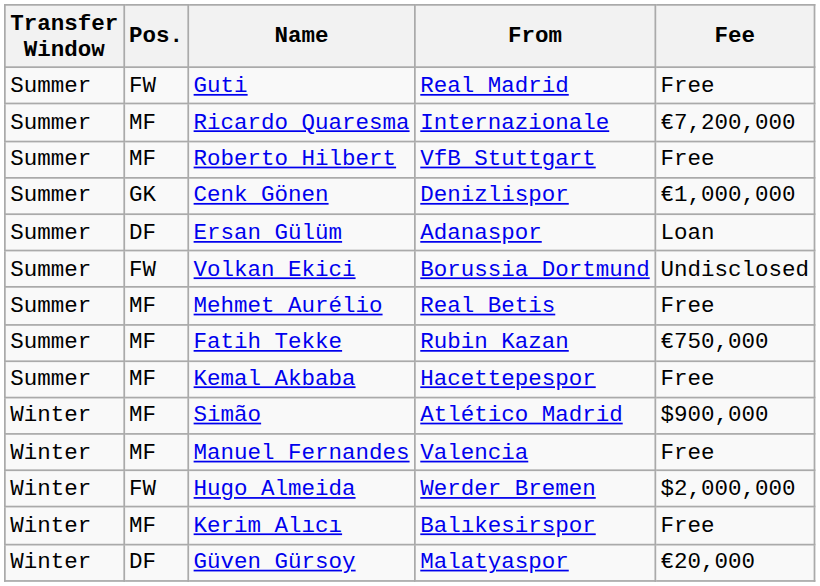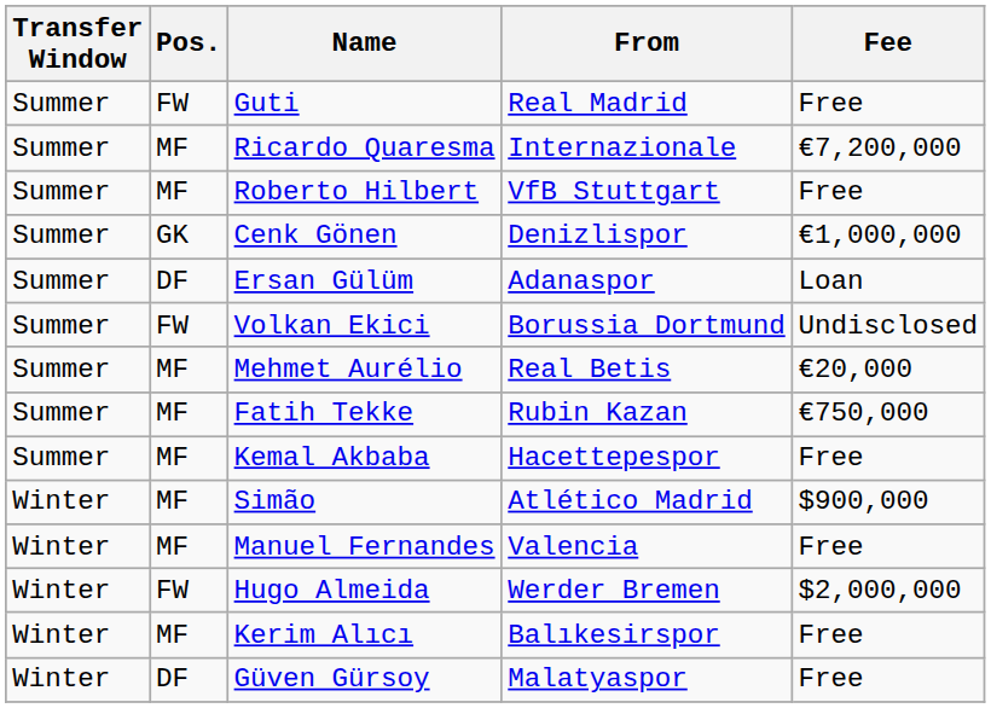 <table class="wikitable">
 <tr>
 <th>Transfer<br>Window</th>
 <th>Pos.</th>
 <th>Name</th>
 <th>From</th>
 <th>Fee</th>
 </tr>
 <tr>
 <td>Summer</td>
 <td>FW</td>
 <td> <a href='#'>Guti</a></td>
 <td> <a href='#'>Real Madrid</a></td>
 <td>Free</td>
 </tr>
 <tr>
 <td>Summer</td>
 <td>MF</td>
 <td> <a href='#'>Ricardo Quaresma</a></td>
 <td> <a href='#'>Internazionale</a></td>
 <td>€7,200,000</td>
 </tr>
 <tr>
 <td>Summer</td>
 <td>MF</td>
 <td> <a href='#'>Roberto Hilbert</a></td>
 <td> <a href='#'>VfB Stuttgart</a></td>
 <td>Free</td>
 </tr>
 <tr>
 <td>Summer</td>
 <td>GK</td>
 <td> <a href='#'>Cenk Gönen</a></td>
 <td> <a href='#'>Denizlispor</a></td>
 <td>€1,000,000</td>
 </tr>
 <tr>
 <td>Summer</td>
 <td>DF</td>
 <td> <a href='#'>Ersan Gülüm</a></td>
 <td> <a href='#'>Adanaspor</a></td>
 <td>Loan</td>
 </tr>
 <tr>
 <td>Summer</td>
 <td>FW</td>
 <td> <a href='#'>Volkan Ekici</a></td>
 <td> <a href='#'>Borussia Dortmund</a></td>
 <td>Undisclosed</td>
 </tr>
 <tr>
 <td>Summer</td>
 <td>MF</td>
 <td> <a href='#'>Mehmet Aurélio</a></td>
 <td> <a href='#'>Real Betis</a></td>
-<td>Free</td>
+<td>€20,000</td>
 </tr>
 <tr>
 <td>Summer</td>
 <td>MF</td>
 <td> <a href='#'>Fatih Tekke</a></td>
 <td> <a href='#'>Rubin Kazan</a></td>
 <td>€750,000</td>
 </tr>
 <tr>
 <td>Summer</td>
 <td>MF</td>
 <td> <a href='#'>Kemal Akbaba</a></td>
 <td> <a href='#'>Hacettepespor</a></td>
 <td>Free</td>
 </tr>
 <tr>
 <td>Winter</td>
 <td>MF</td>
 <td> <a href='#'>Simão</a></td>
 <td> <a href='#'>Atlético Madrid</a></td>
 <td>$900,000</td>
 </tr>
 <tr>
 <td>Winter</td>
 <td>MF</td>
 <td> <a href='#'>Manuel Fernandes</a></td>
 <td> <a href='#'>Valencia</a></td>
 <td>Free</td>
 </tr>
 <tr>
 <td>Winter</td>
 <td>FW</td>
 <td> <a href='#'>Hugo Almeida</a></td>
 <td> <a href='#'>Werder Bremen</a></td>
 <td>$2,000,000</td>
 </tr>
 <tr>
 <td>Winter</td>
 <td>MF</td>
 <td> <a href='#'>Kerim Alıcı</a></td>
 <td> <a href='#'>Balıkesirspor</a></td>
 <td>Free</td>
 </tr>
 <tr>
 <td>Winter</td>
 <td>DF</td>
 <td> <a href='#'>Güven Gürsoy</a></td>
 <td> <a href='#'>Malatyaspor</a></td>
-<td>€20,000</td>
+<td>Free</td>
 </tr>
 </table>
